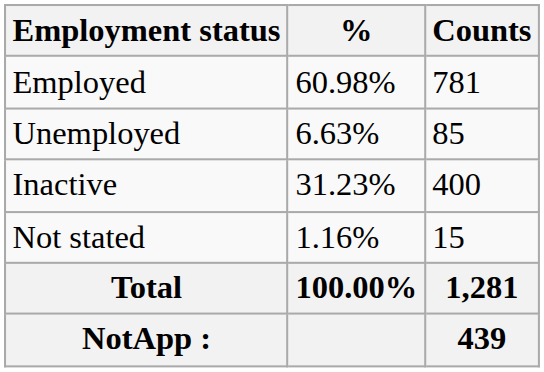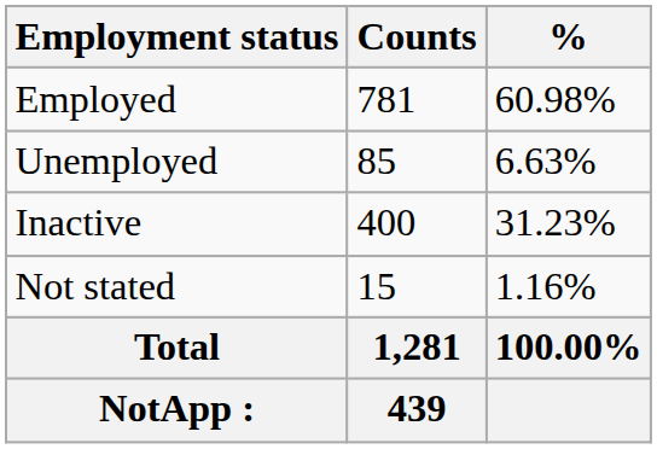 <table class="wikitable sortable">
 <tr>
 <th>Employment status</th>
+<th>Counts</th>
 <th>%</th>
-<th>Counts</th>
 </tr>
 <tr>
 <td>Employed</td>
+<td>781</td>
 <td>60.98%</td>
-<td>781</td>
 </tr>
 <tr>
 <td>Unemployed</td>
+<td>85</td>
 <td>6.63%</td>
-<td>85</td>
 </tr>
 <tr>
 <td>Inactive</td>
+<td>400</td>
 <td>31.23%</td>
-<td>400</td>
 </tr>
 <tr>
 <td>Not stated</td>
+<td>15</td>
 <td>1.16%</td>
-<td>15</td>
 </tr>
 <tr>
 <th>Total</th>
+<th>1,281</th>
 <th>100.00%</th>
-<th>1,281</th>
 </tr>
 <tr>
 <th>NotApp :</th>
+<th>439</th>
 <th></th>
-<th>439</th>
 </tr>
 </table>
